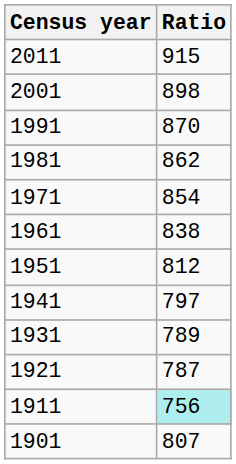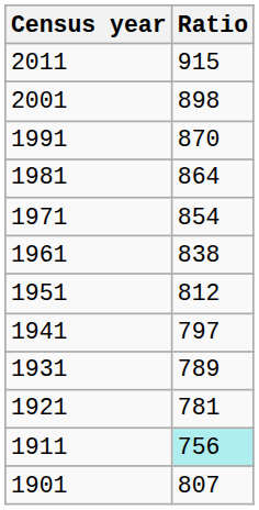 <table class="wikitable sortable">
 <tr>
 <th>Census year</th>
 <th>Ratio</th>
 </tr>
 <tr>
 <td>2011</td>
 <td>915</td>
 </tr>
 <tr>
 <td>2001</td>
 <td>898</td>
 </tr>
 <tr>
 <td>1991</td>
 <td>870</td>
 </tr>
 <tr>
 <td>1981</td>
-<td>862</td>
+<td>864</td>
 </tr>
 <tr>
 <td>1971</td>
 <td>854</td>
 </tr>
 <tr>
 <td>1961</td>
 <td>838</td>
 </tr>
 <tr>
 <td>1951</td>
 <td>812</td>
 </tr>
 <tr>
 <td>1941</td>
 <td>797</td>
 </tr>
 <tr>
 <td>1931</td>
 <td>789</td>
 </tr>
 <tr>
 <td>1921</td>
-<td>787</td>
+<td>781</td>
 </tr>
 <tr>
 <td>1911</td>
 <td style="background: paleturquoise;">756</td>
 </tr>
 <tr>
 <td>1901</td>
 <td>807</td>
 </tr>
 </table>
